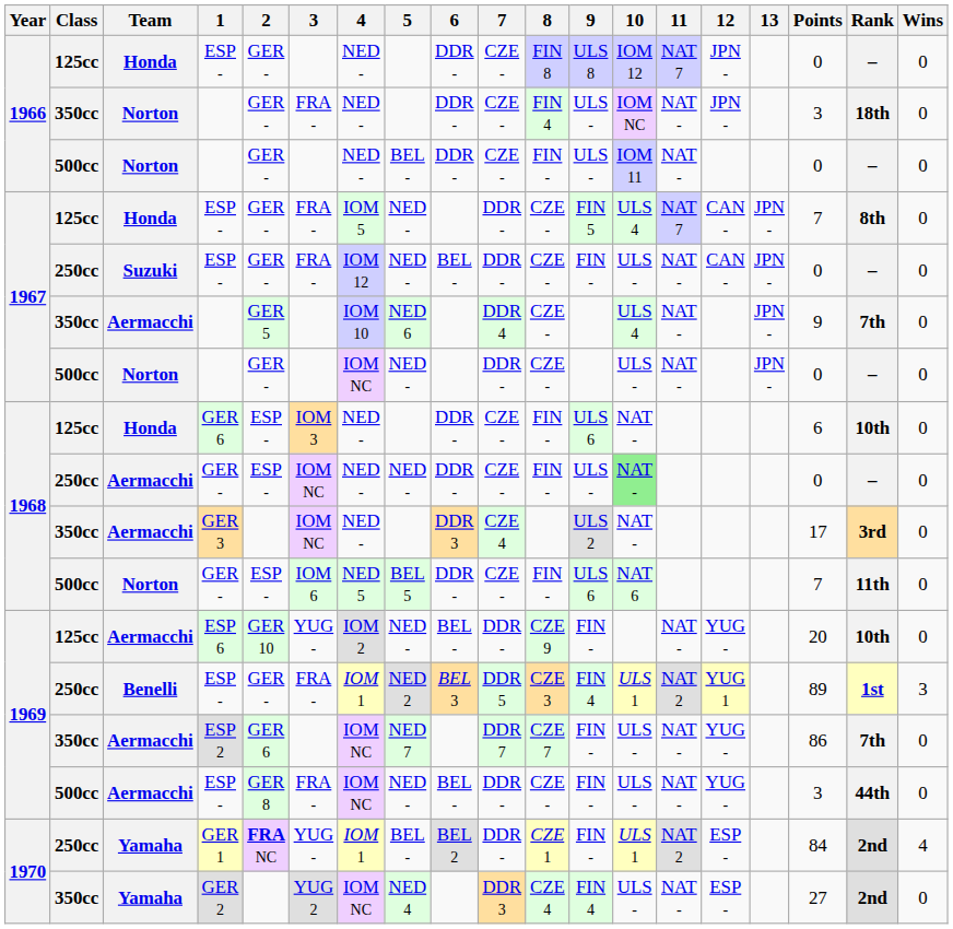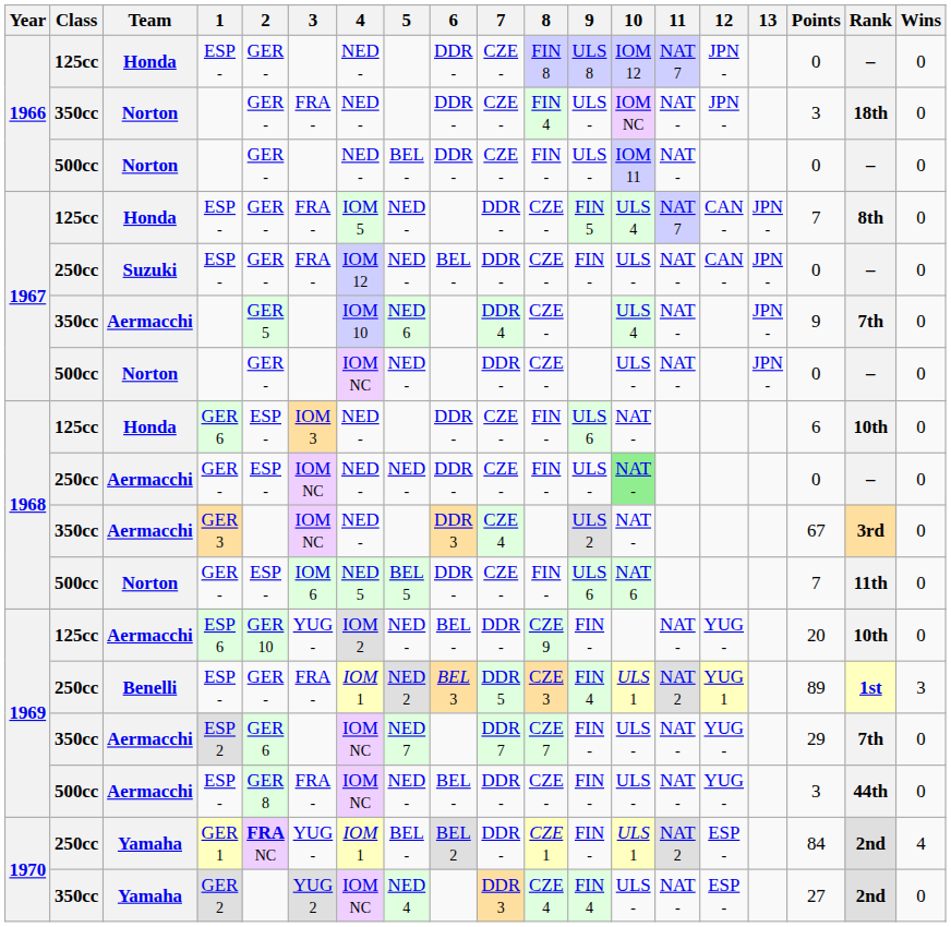 <table class="wikitable" style="text-align:center; font-size:95%">
 <tr>
 <th>Year</th>
 <th>Class</th>
 <th>Team</th>
 <th>1</th>
 <th>2</th>
 <th>3</th>
 <th>4</th>
 <th>5</th>
 <th>6</th>
 <th>7</th>
 <th>8</th>
 <th>9</th>
 <th>10</th>
 <th>11</th>
 <th>12</th>
 <th>13</th>
 <th>Points</th>
 <th>Rank</th>
 <th>Wins</th>
 </tr>
 <tr>
 <th rowspan=3><a href='#'>1966</a></th>
 <th>125cc</th>
 <th><a href='#'>Honda</a></th>
 <td><a href='#'>ESP</a><br><small>-</small></td>
 <td><a href='#'>GER</a><br><small>-</small></td>
 <td></td>
 <td><a href='#'>NED</a><br><small>-</small></td>
 <td></td>
 <td><a href='#'>DDR</a><br><small>-</small></td>
 <td><a href='#'>CZE</a><br><small>-</small></td>
 <td style="background:#cfcfff;"><a href='#'>FIN</a><br><small>8</small></td>
 <td style="background:#cfcfff;"><a href='#'>ULS</a><br><small>8</small></td>
 <td style="background:#cfcfff;"><a href='#'>IOM</a><br><small>12</small></td>
 <td style="background:#cfcfff;"><a href='#'>NAT</a><br><small>7</small></td>
 <td><a href='#'>JPN</a><br><small>-</small></td>
 <td></td>
 <td>0</td>
 <th>–</th>
 <td>0</td>
 </tr>
 <tr>
 <th>350cc</th>
 <th><a href='#'>Norton</a></th>
 <td></td>
 <td><a href='#'>GER</a><br><small>-</small></td>
 <td><a href='#'>FRA</a><br><small>-</small></td>
 <td><a href='#'>NED</a><br><small>-</small></td>
 <td></td>
 <td><a href='#'>DDR</a><br><small>-</small></td>
 <td><a href='#'>CZE</a><br><small>-</small></td>
 <td style="background:#dfffdf;"><a href='#'>FIN</a><br><small>4</small></td>
 <td><a href='#'>ULS</a><br><small>-</small></td>
 <td style="background:#efcfff;"><a href='#'>IOM</a><br><small>NC</small></td>
 <td><a href='#'>NAT</a><br><small>-</small></td>
 <td><a href='#'>JPN</a><br><small>-</small></td>
 <td></td>
 <td>3</td>
 <th>18th</th>
 <td>0</td>
 </tr>
 <tr>
 <th>500cc</th>
 <th><a href='#'>Norton</a></th>
 <td></td>
 <td><a href='#'>GER</a><br><small>-</small></td>
 <td></td>
 <td><a href='#'>NED</a><br><small>-</small></td>
 <td><a href='#'>BEL</a><br><small>-</small></td>
 <td><a href='#'>DDR</a><br><small>-</small></td>
 <td><a href='#'>CZE</a><br><small>-</small></td>
 <td><a href='#'>FIN</a><br><small>-</small></td>
 <td><a href='#'>ULS</a><br><small>-</small></td>
 <td style="background:#cfcfff;"><a href='#'>IOM</a><br><small>11</small></td>
 <td><a href='#'>NAT</a><br><small>-</small></td>
 <td></td>
 <td></td>
 <td>0</td>
 <th>–</th>
 <td>0</td>
 </tr>
 <tr>
 <th rowspan=4><a href='#'>1967</a></th>
 <th>125cc</th>
 <th><a href='#'>Honda</a></th>
 <td><a href='#'>ESP</a><br><small>-</small></td>
 <td><a href='#'>GER</a><br><small>-</small></td>
 <td><a href='#'>FRA</a><br><small>-</small></td>
 <td style="background:#dfffdf;"><a href='#'>IOM</a><br><small>5</small></td>
 <td><a href='#'>NED</a><br><small>-</small></td>
 <td></td>
 <td><a href='#'>DDR</a><br><small>-</small></td>
 <td><a href='#'>CZE</a><br><small>-</small></td>
 <td style="background:#dfffdf;"><a href='#'>FIN</a><br><small>5</small></td>
 <td style="background:#dfffdf;"><a href='#'>ULS</a><br><small>4</small></td>
 <td style="background:#cfcfff;"><a href='#'>NAT</a><br><small>7</small></td>
 <td><a href='#'>CAN</a><br><small>-</small></td>
 <td><a href='#'>JPN</a><br><small>-</small></td>
 <td>7</td>
 <th>8th</th>
 <td>0</td>
 </tr>
 <tr>
 <th>250cc</th>
 <th><a href='#'>Suzuki</a></th>
 <td><a href='#'>ESP</a><br><small>-</small></td>
 <td><a href='#'>GER</a><br><small>-</small></td>
 <td><a href='#'>FRA</a><br><small>-</small></td>
 <td style="background:#cfcfff;"><a href='#'>IOM</a><br><small>12</small></td>
 <td><a href='#'>NED</a><br><small>-</small></td>
 <td><a href='#'>BEL</a><br><small>-</small></td>
 <td><a href='#'>DDR</a><br><small>-</small></td>
 <td><a href='#'>CZE</a><br><small>-</small></td>
 <td><a href='#'>FIN</a><br><small>-</small></td>
 <td><a href='#'>ULS</a><br><small>-</small></td>
 <td><a href='#'>NAT</a><br><small>-</small></td>
 <td><a href='#'>CAN</a><br><small>-</small></td>
 <td><a href='#'>JPN</a><br><small>-</small></td>
 <td>0</td>
 <th>–</th>
 <td>0</td>
 </tr>
 <tr>
 <th>350cc</th>
 <th><a href='#'>Aermacchi</a></th>
 <td></td>
 <td style="background:#dfffdf;"><a href='#'>GER</a><br><small>5</small></td>
 <td></td>
 <td style="background:#cfcfff;"><a href='#'>IOM</a><br><small>10</small></td>
 <td style="background:#dfffdf;"><a href='#'>NED</a><br><small>6</small></td>
 <td></td>
 <td style="background:#dfffdf;"><a href='#'>DDR</a><br><small>4</small></td>
 <td><a href='#'>CZE</a><br><small>-</small></td>
 <td></td>
 <td style="background:#dfffdf;"><a href='#'>ULS</a><br><small>4</small></td>
 <td><a href='#'>NAT</a><br><small>-</small></td>
 <td></td>
 <td><a href='#'>JPN</a><br><small>-</small></td>
 <td>9</td>
 <th>7th</th>
 <td>0</td>
 </tr>
 <tr>
 <th>500cc</th>
 <th><a href='#'>Norton</a></th>
 <td></td>
 <td><a href='#'>GER</a><br><small>-</small></td>
 <td></td>
 <td style="background:#efcfff;"><a href='#'>IOM</a><br><small>NC</small></td>
 <td><a href='#'>NED</a><br><small>-</small></td>
 <td></td>
 <td><a href='#'>DDR</a><br><small>-</small></td>
 <td><a href='#'>CZE</a><br><small>-</small></td>
 <td></td>
 <td><a href='#'>ULS</a><br><small>-</small></td>
 <td><a href='#'>NAT</a><br><small>-</small></td>
 <td></td>
 <td><a href='#'>JPN</a><br><small>-</small></td>
 <td>0</td>
 <th>–</th>
 <td>0</td>
 </tr>
 <tr>
 <th rowspan=4><a href='#'>1968</a></th>
 <th>125cc</th>
 <th><a href='#'>Honda</a></th>
 <td style="background:#dfffdf;"><a href='#'>GER</a><br><small>6</small></td>
 <td><a href='#'>ESP</a><br><small>-</small></td>
 <td style="background:#ffdf9f;"><a href='#'>IOM</a><br><small>3</small></td>
 <td><a href='#'>NED</a><br><small>-</small></td>
 <td></td>
 <td><a href='#'>DDR</a><br><small>-</small></td>
 <td><a href='#'>CZE</a><br><small>-</small></td>
 <td><a href='#'>FIN</a><br><small>-</small></td>
 <td style="background:#dfffdf;"><a href='#'>ULS</a><br><small>6</small></td>
 <td><a href='#'>NAT</a><br><small>-</small></td>
 <td></td>
 <td></td>
 <td></td>
 <td>6</td>
 <th>10th</th>
 <td>0</td>
 </tr>
 <tr>
 <th>250cc</th>
 <th><a href='#'>Aermacchi</a></th>
 <td><a href='#'>GER</a><br><small>-</small></td>
 <td><a href='#'>ESP</a><br><small>-</small></td>
 <td style="background:#efcfff;"><a href='#'>IOM</a><br><small>NC</small></td>
 <td><a href='#'>NED</a><br><small>-</small></td>
 <td><a href='#'>NED</a><br><small>-</small></td>
 <td><a href='#'>DDR</a><br><small>-</small></td>
 <td><a href='#'>CZE</a><br><small>-</small></td>
 <td><a href='#'>FIN</a><br><small>-</small></td>
 <td><a href='#'>ULS</a><br><small>-</small></td>
 <td style="background: lightgreen;"><a href='#'>NAT</a><br><small>-</small></td>
 <td></td>
 <td></td>
 <td></td>
 <td>0</td>
 <th>–</th>
 <td>0</td>
 </tr>
 <tr>
 <th>350cc</th>
 <th><a href='#'>Aermacchi</a></th>
 <td style="background:#ffdf9f;"><a href='#'>GER</a><br><small>3</small></td>
 <td></td>
 <td style="background:#efcfff;"><a href='#'>IOM</a><br><small>NC</small></td>
 <td><a href='#'>NED</a><br><small>-</small></td>
 <td></td>
 <td style="background:#ffdf9f;"><a href='#'>DDR</a><br><small>3</small></td>
 <td style="background:#dfffdf;"><a href='#'>CZE</a><br><small>4</small></td>
 <td></td>
 <td style="background:#dfdfdf;"><a href='#'>ULS</a><br><small>2</small></td>
 <td><a href='#'>NAT</a><br><small>-</small></td>
 <td></td>
 <td></td>
 <td></td>
-<td>17</td>
+<td>67</td>
 <td style="background:#FFDF9F;"><strong>3rd</strong></td>
 <td>0</td>
 </tr>
 <tr>
 <th>500cc</th>
 <th><a href='#'>Norton</a></th>
 <td><a href='#'>GER</a><br><small>-</small></td>
 <td><a href='#'>ESP</a><br><small>-</small></td>
 <td style="background:#dfffdf;"><a href='#'>IOM</a><br><small>6</small></td>
 <td style="background:#dfffdf;"><a href='#'>NED</a><br><small>5</small></td>
 <td style="background:#dfffdf;"><a href='#'>BEL</a><br><small>5</small></td>
 <td><a href='#'>DDR</a><br><small>-</small></td>
 <td><a href='#'>CZE</a><br><small>-</small></td>
 <td><a href='#'>FIN</a><br><small>-</small></td>
 <td style="background:#dfffdf;"><a href='#'>ULS</a><br><small>6</small></td>
 <td style="background:#dfffdf;"><a href='#'>NAT</a><br><small>6</small></td>
 <td></td>
 <td></td>
 <td></td>
 <td>7</td>
 <th>11th</th>
 <td>0</td>
 </tr>
 <tr>
 <th rowspan=4><a href='#'>1969</a></th>
 <th>125cc</th>
 <th><a href='#'>Aermacchi</a></th>
 <td style="background:#dfffdf;"><a href='#'>ESP</a><br><small>6</small></td>
 <td style="background:#dfffdf;"><a href='#'>GER</a><br><small>10</small></td>
 <td><a href='#'>YUG</a><br><small>-</small></td>
 <td style="background:#dfdfdf;"><a href='#'>IOM</a><br><small>2</small></td>
 <td><a href='#'>NED</a><br><small>-</small></td>
 <td><a href='#'>BEL</a><br><small>-</small></td>
 <td><a href='#'>DDR</a><br><small>-</small></td>
 <td style="background:#dfffdf;"><a href='#'>CZE</a><br><small>9</small></td>
 <td><a href='#'>FIN</a><br><small>-</small></td>
 <td></td>
 <td><a href='#'>NAT</a><br><small>-</small></td>
 <td><a href='#'>YUG</a><br><small>-</small></td>
 <td></td>
 <td>20</td>
 <th>10th</th>
 <td>0</td>
 </tr>
 <tr>
 <th>250cc</th>
 <th><a href='#'>Benelli</a></th>
 <td><a href='#'>ESP</a><br><small>-</small></td>
 <td><a href='#'>GER</a><br><small>-</small></td>
 <td><a href='#'>FRA</a><br><small>-</small></td>
 <td style="background:#ffffbf;"><em><a href='#'>IOM</a></em><br><small>1</small></td>
 <td style="background:#dfdfdf;"><a href='#'>NED</a><br><small>2</small></td>
 <td style="background:#ffdf9f;"><em><a href='#'>BEL</a></em><br><small>3</small></td>
 <td style="background:#dfffdf;"><a href='#'>DDR</a><br><small>5</small></td>
 <td style="background:#ffdf9f;"><a href='#'>CZE</a><br><small>3</small></td>
 <td style="background:#dfffdf;"><a href='#'>FIN</a><br><small>4</small></td>
 <td style="background:#ffffbf;"><em><a href='#'>ULS</a></em><br><small>1</small></td>
 <td style="background:#dfdfdf;"><a href='#'>NAT</a><br><small>2</small></td>
 <td style="background:#ffffbf;"><a href='#'>YUG</a><br><small>1</small></td>
 <td></td>
 <td>89</td>
 <td style="background:#FFFFBF;"><strong><a href='#'>1st</a></strong></td>
 <td>3</td>
 </tr>
 <tr>
 <th>350cc</th>
 <th><a href='#'>Aermacchi</a></th>
 <td style="background:#dfdfdf;"><a href='#'>ESP</a><br><small>2</small></td>
 <td style="background:#dfffdf;"><a href='#'>GER</a><br><small>6</small></td>
 <td></td>
 <td style="background:#efcfff;"><a href='#'>IOM</a><br><small>NC</small></td>
 <td style="background:#dfffdf;"><a href='#'>NED</a><br><small>7</small></td>
 <td></td>
 <td style="background:#dfffdf;"><a href='#'>DDR</a><br><small>7</small></td>
 <td style="background:#dfffdf;"><a href='#'>CZE</a><br><small>7</small></td>
 <td><a href='#'>FIN</a><br><small>-</small></td>
 <td><a href='#'>ULS</a><br><small>-</small></td>
 <td><a href='#'>NAT</a><br><small>-</small></td>
 <td><a href='#'>YUG</a><br><small>-</small></td>
 <td></td>
-<td>86</td>
+<td>29</td>
 <th>7th</th>
 <td>0</td>
 </tr>
 <tr>
 <th>500cc</th>
 <th><a href='#'>Aermacchi</a></th>
 <td><a href='#'>ESP</a><br><small>-</small></td>
 <td style="background:#dfffdf;"><a href='#'>GER</a><br><small>8</small></td>
 <td><a href='#'>FRA</a><br><small>-</small></td>
 <td style="background:#efcfff;"><a href='#'>IOM</a><br><small>NC</small></td>
 <td><a href='#'>NED</a><br><small>-</small></td>
 <td><a href='#'>BEL</a><br><small>-</small></td>
 <td><a href='#'>DDR</a><br><small>-</small></td>
 <td><a href='#'>CZE</a><br><small>-</small></td>
 <td><a href='#'>FIN</a><br><small>-</small></td>
 <td><a href='#'>ULS</a><br><small>-</small></td>
 <td><a href='#'>NAT</a><br><small>-</small></td>
 <td><a href='#'>YUG</a><br><small>-</small></td>
 <td></td>
 <td>3</td>
 <th>44th</th>
 <td>0</td>
 </tr>
 <tr>
 <th rowspan=2><a href='#'>1970</a></th>
 <th>250cc</th>
 <th><a href='#'>Yamaha</a></th>
 <td style="background:#ffffbf;"><a href='#'>GER</a><br><small>1</small></td>
 <td style="background:#efcfff;"><strong><a href='#'>FRA</a></strong><br><small>NC</small></td>
 <td><a href='#'>YUG</a><br><small>-</small></td>
 <td style="background:#ffffbf;"><em><a href='#'>IOM</a></em><br><small>1</small></td>
 <td><a href='#'>BEL</a><br><small>-</small></td>
 <td style="background:#dfdfdf;"><a href='#'>BEL</a><br><small>2</small></td>
 <td><a href='#'>DDR</a><br><small>-</small></td>
 <td style="background:#ffffbf;"><em><a href='#'>CZE</a></em><br><small>1</small></td>
 <td><a href='#'>FIN</a><br><small>-</small></td>
 <td style="background:#ffffbf;"><em><a href='#'>ULS</a></em><br><small>1</small></td>
 <td style="background:#dfdfdf;"><a href='#'>NAT</a><br><small>2</small></td>
 <td><a href='#'>ESP</a><br><small>-</small></td>
 <td></td>
 <td>84</td>
 <td style="background:#DFDFDF;"><strong>2nd</strong></td>
 <td>4</td>
 </tr>
 <tr>
 <th>350cc</th>
 <th><a href='#'>Yamaha</a></th>
 <td style="background:#DFDFDF;"><a href='#'>GER</a><br><small>2</small></td>
 <td></td>
 <td style="background:#DFDFDF;"><a href='#'>YUG</a><br><small>2</small></td>
 <td style="background:#efcfff;"><a href='#'>IOM</a><br><small>NC</small></td>
 <td style="background:#dfffdf;"><a href='#'>NED</a><br><small>4</small></td>
 <td></td>
 <td style="background:#ffdf9f;"><a href='#'>DDR</a><br><small>3</small></td>
 <td style="background:#dfffdf;"><a href='#'>CZE</a><br><small>4</small></td>
 <td style="background:#dfffdf;"><a href='#'>FIN</a><br><small>4</small></td>
 <td><a href='#'>ULS</a><br><small>-</small></td>
 <td><a href='#'>NAT</a><br><small>-</small></td>
 <td><a href='#'>ESP</a><br><small>-</small></td>
 <td></td>
 <td>27</td>
 <td style="background:#DFDFDF;"><strong>2nd</strong></td>
 <td>0</td>
 </tr>
 </table>
